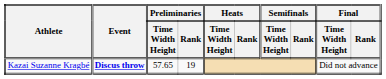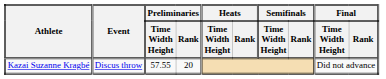 <table class=wikitable style="font-size:90%; border: double;">
 <tr>
 <th rowspan="2" style="border-right:double">Athlete</th>
 <th rowspan="2" style="border-right:double">Event</th>
 <th colspan="2" style="border-right:double; border-bottom:double;">Preliminaries</th>
 <th colspan="2" style="border-right:double; border-bottom:double;">Heats</th>
 <th colspan="2" style="border-right:double; border-bottom:double;">Semifinals</th>
 <th colspan="2" style="border-right:double; border-bottom:double;">Final</th>
 </tr>
 <tr>
 <th>Time<br>Width<br>Height</th>
 <th style="border-right:double">Rank</th>
 <th>Time<br>Width<br>Height</th>
 <th style="border-right:double">Rank</th>
 <th>Time<br>Width<br>Height</th>
 <th style="border-right:double">Rank</th>
 <th>Time<br>Width<br>Height</th>
 <th style="border-right:double">Rank</th>
 </tr>
 <tr style="border-top: double;">
 <td style="border-right:double"><a href='#'>Kazai Suzanne Kragbé</a></td>
-<td style="border-right:double"><strong><a href='#'>Discus throw</a></strong></td>
-<td align=center>57.65</td>
-<td align=center style="border-right:double">19</td>
+<td style="border-right:double"><a href='#'>Discus throw</a></td>
+<td align=center>57.55</td>
+<td align=center style="border-right:double">20</td>
 <td style="border-right:double" colspan= 4 bgcolor="wheat"></td>
 <td align=center colspan= 2>Did not advance</td>
 </tr>
 </table>
